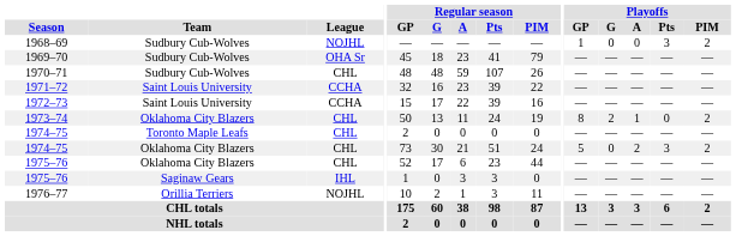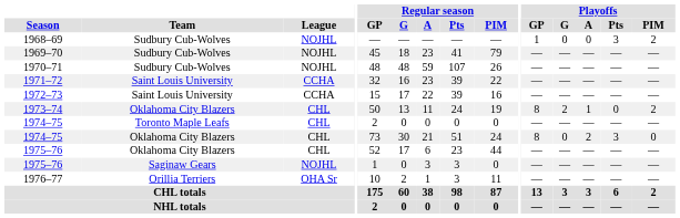 <table border="0" cellpadding="1" cellspacing="0" style="text-align:center; width:60em">
 <tr bgcolor="#e0e0e0">
 <th colspan="3" bgcolor="#ffffff"></th>
 <th rowspan="100" bgcolor="#ffffff"></th>
 <th colspan="5"><a href='#'>Regular season</a></th>
 <th rowspan="100" bgcolor="#ffffff"></th>
 <th colspan="5"><a href='#'>Playoffs</a></th>
 </tr>
 <tr bgcolor="#e0e0e0">
 <th><a href='#'>Season</a></th>
 <th>Team</th>
 <th>League</th>
 <th>GP</th>
 <th><a href='#'>G</a></th>
 <th><a href='#'>A</a></th>
 <th><a href='#'>Pts</a></th>
 <th><a href='#'>PIM</a></th>
 <th>GP</th>
 <th>G</th>
 <th>A</th>
 <th>Pts</th>
 <th>PIM</th>
 </tr>
 <tr>
 <td>1968–69</td>
 <td>Sudbury Cub-Wolves</td>
 <td><a href='#'>NOJHL</a></td>
 <td>—</td>
 <td>—</td>
 <td>—</td>
 <td>—</td>
 <td>—</td>
 <td>1</td>
 <td>0</td>
 <td>0</td>
 <td>3</td>
 <td>2</td>
 </tr>
 <tr bgcolor="#f0f0f0">
 <td>1969–70</td>
 <td>Sudbury Cub-Wolves</td>
-<td><a href='#'>OHA Sr</a></td>
+<td>NOJHL</td>
 <td>45</td>
 <td>18</td>
 <td>23</td>
 <td>41</td>
 <td>79</td>
 <td>—</td>
 <td>—</td>
 <td>—</td>
 <td>—</td>
 <td>—</td>
 </tr>
 <tr>
 <td>1970–71</td>
 <td>Sudbury Cub-Wolves</td>
-<td>CHL</td>
+<td>NOJHL</td>
 <td>48</td>
 <td>48</td>
 <td>59</td>
 <td>107</td>
 <td>26</td>
 <td>—</td>
 <td>—</td>
 <td>—</td>
 <td>—</td>
 <td>—</td>
 </tr>
 <tr bgcolor="#f0f0f0">
 <td><a href='#'>1971–72</a></td>
 <td><a href='#'>Saint Louis University</a></td>
 <td><a href='#'>CCHA</a></td>
 <td>32</td>
 <td>16</td>
 <td>23</td>
 <td>39</td>
 <td>22</td>
 <td>—</td>
 <td>—</td>
 <td>—</td>
 <td>—</td>
 <td>—</td>
 </tr>
 <tr>
 <td><a href='#'>1972–73</a></td>
 <td>Saint Louis University</td>
 <td>CCHA</td>
 <td>15</td>
 <td>17</td>
 <td>22</td>
 <td>39</td>
 <td>16</td>
 <td>—</td>
 <td>—</td>
 <td>—</td>
 <td>—</td>
 <td>—</td>
 </tr>
 <tr bgcolor="#f0f0f0">
 <td><a href='#'>1973–74</a></td>
 <td><a href='#'>Oklahoma City Blazers</a></td>
 <td><a href='#'>CHL</a></td>
 <td>50</td>
 <td>13</td>
 <td>11</td>
 <td>24</td>
 <td>19</td>
 <td>8</td>
 <td>2</td>
 <td>1</td>
 <td>0</td>
 <td>2</td>
 </tr>
 <tr>
 <td><a href='#'>1974–75</a></td>
 <td><a href='#'>Toronto Maple Leafs</a></td>
 <td><a href='#'>CHL</a></td>
 <td>2</td>
 <td>0</td>
 <td>0</td>
 <td>0</td>
 <td>0</td>
 <td>—</td>
 <td>—</td>
 <td>—</td>
 <td>—</td>
 <td>—</td>
 </tr>
 <tr bgcolor="#f0f0f0">
 <td><a href='#'>1974–75</a></td>
 <td>Oklahoma City Blazers</td>
 <td>CHL</td>
 <td>73</td>
 <td>30</td>
 <td>21</td>
 <td>51</td>
 <td>24</td>
-<td>5</td>
+<td>8</td>
 <td>0</td>
 <td>2</td>
 <td>3</td>
-<td>2</td>
+<td>0</td>
 </tr>
 <tr>
 <td><a href='#'>1975–76</a></td>
 <td>Oklahoma City Blazers</td>
 <td>CHL</td>
 <td>52</td>
 <td>17</td>
 <td>6</td>
 <td>23</td>
 <td>44</td>
 <td>—</td>
 <td>—</td>
 <td>—</td>
 <td>—</td>
 <td>—</td>
 </tr>
 <tr bgcolor="#f0f0f0">
 <td><a href='#'>1975–76</a></td>
 <td><a href='#'>Saginaw Gears</a></td>
-<td><a href='#'>IHL</a></td>
+<td><a href='#'>NOJHL</a></td>
 <td>1</td>
 <td>0</td>
 <td>3</td>
 <td>3</td>
 <td>0</td>
 <td>—</td>
 <td>—</td>
 <td>—</td>
 <td>—</td>
 <td>—</td>
 </tr>
 <tr>
 <td>1976–77</td>
 <td><a href='#'>Orillia Terriers</a></td>
-<td>NOJHL</td>
+<td><a href='#'>OHA Sr</a></td>
 <td>10</td>
 <td>2</td>
 <td>1</td>
 <td>3</td>
 <td>11</td>
 <td>—</td>
 <td>—</td>
 <td>—</td>
 <td>—</td>
 <td>—</td>
 </tr>
 <tr bgcolor="#e0e0e0">
 <th colspan="3">CHL totals</th>
 <th>175</th>
 <th>60</th>
 <th>38</th>
 <th>98</th>
 <th>87</th>
 <th>13</th>
 <th>3</th>
 <th>3</th>
 <th>6</th>
 <th>2</th>
 </tr>
 <tr bgcolor="#e0e0e0">
 <th colspan="3">NHL totals</th>
 <th>2</th>
 <th>0</th>
 <th>0</th>
 <th>0</th>
 <th>0</th>
 <th>—</th>
 <th>—</th>
 <th>—</th>
 <th>—</th>
 <th>—</th>
 </tr>
 </table>
